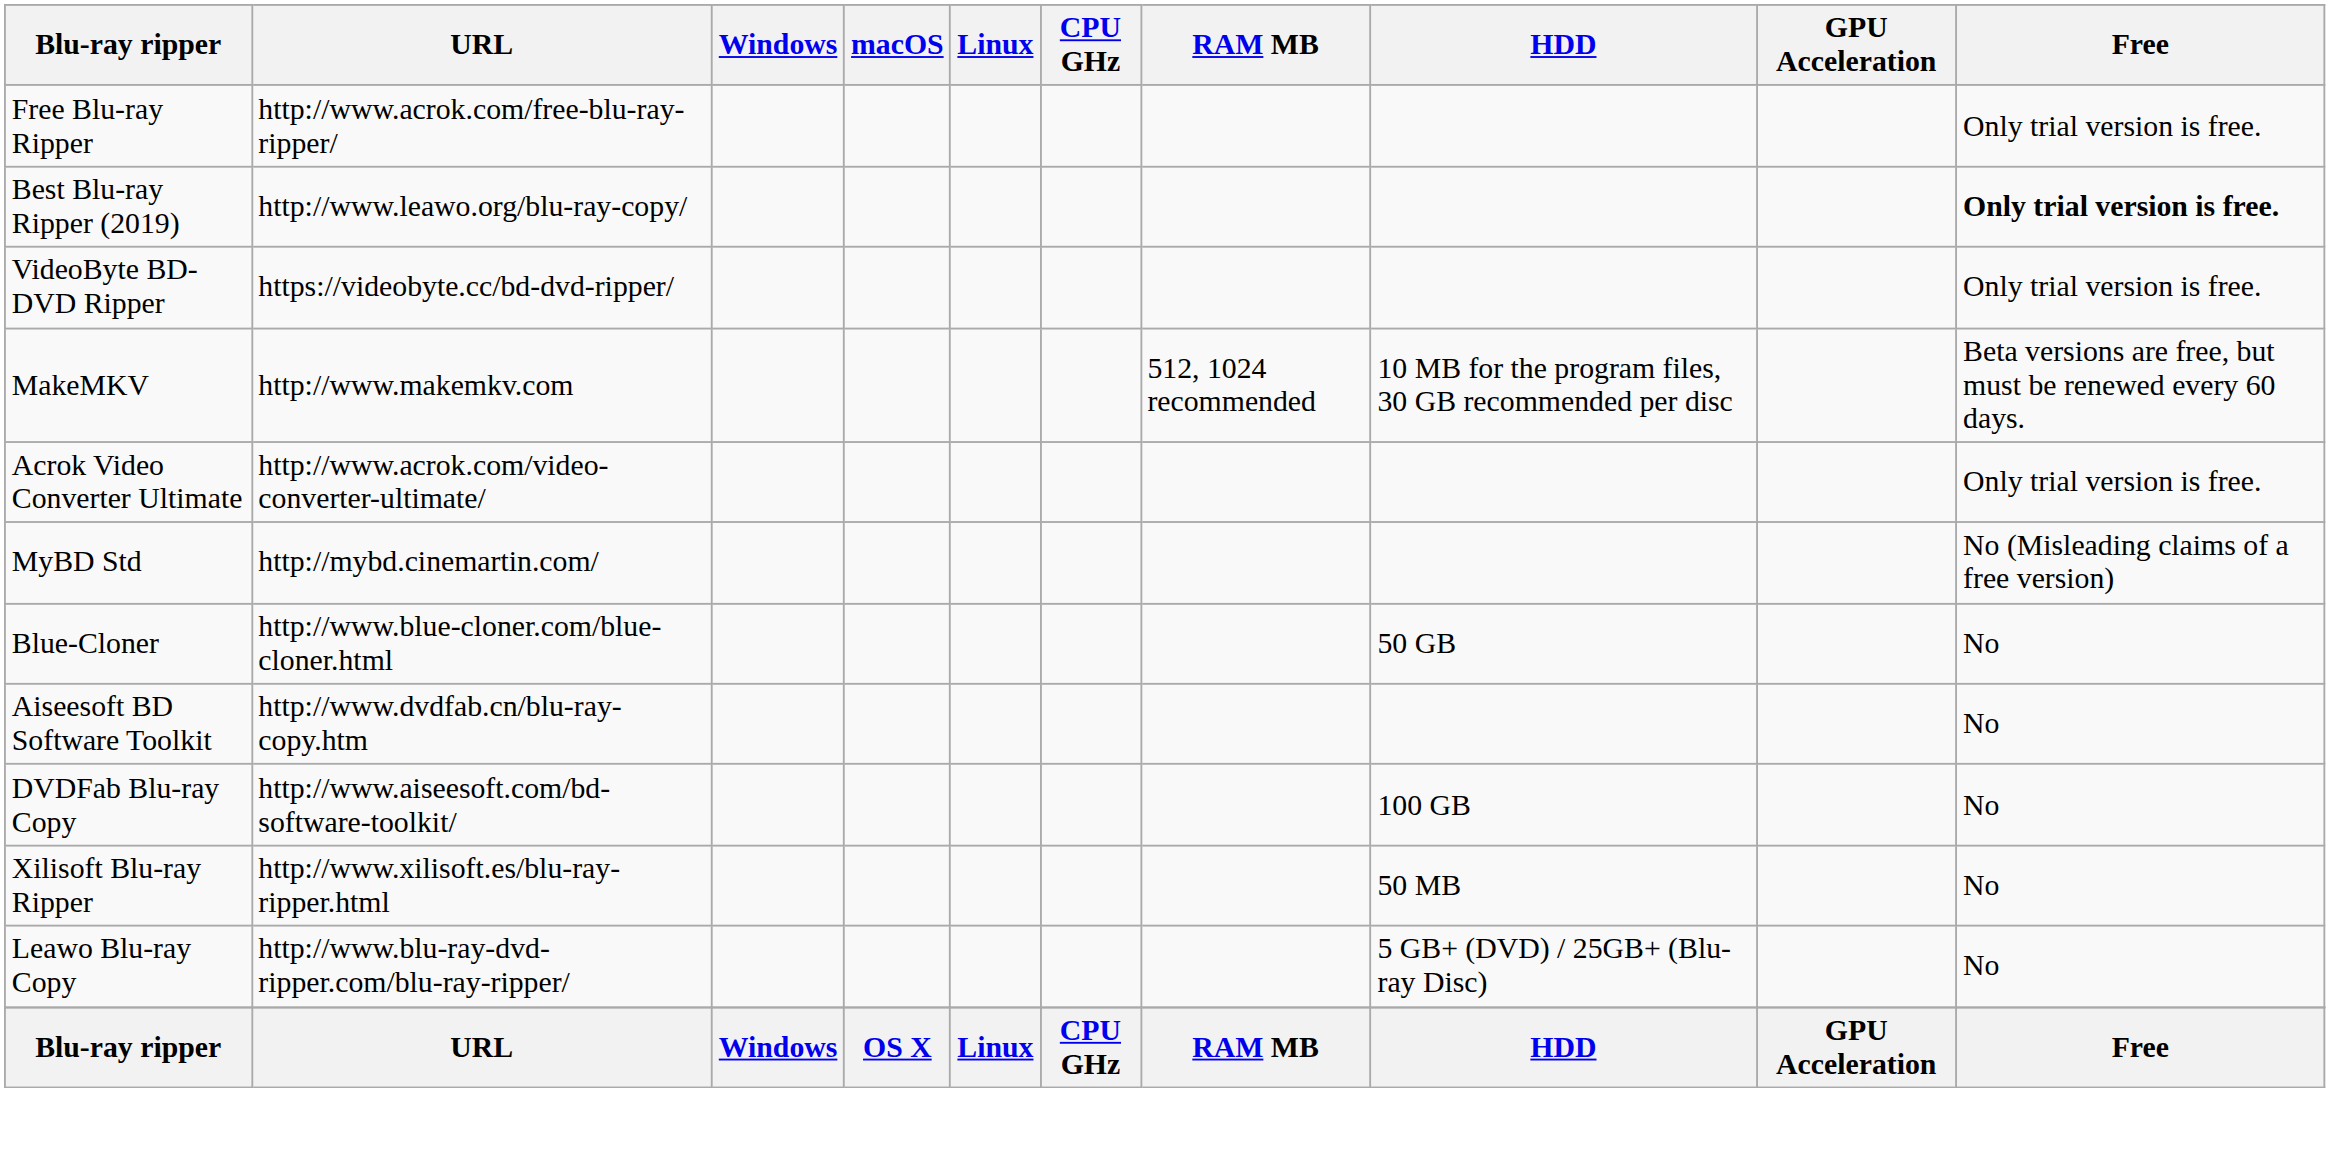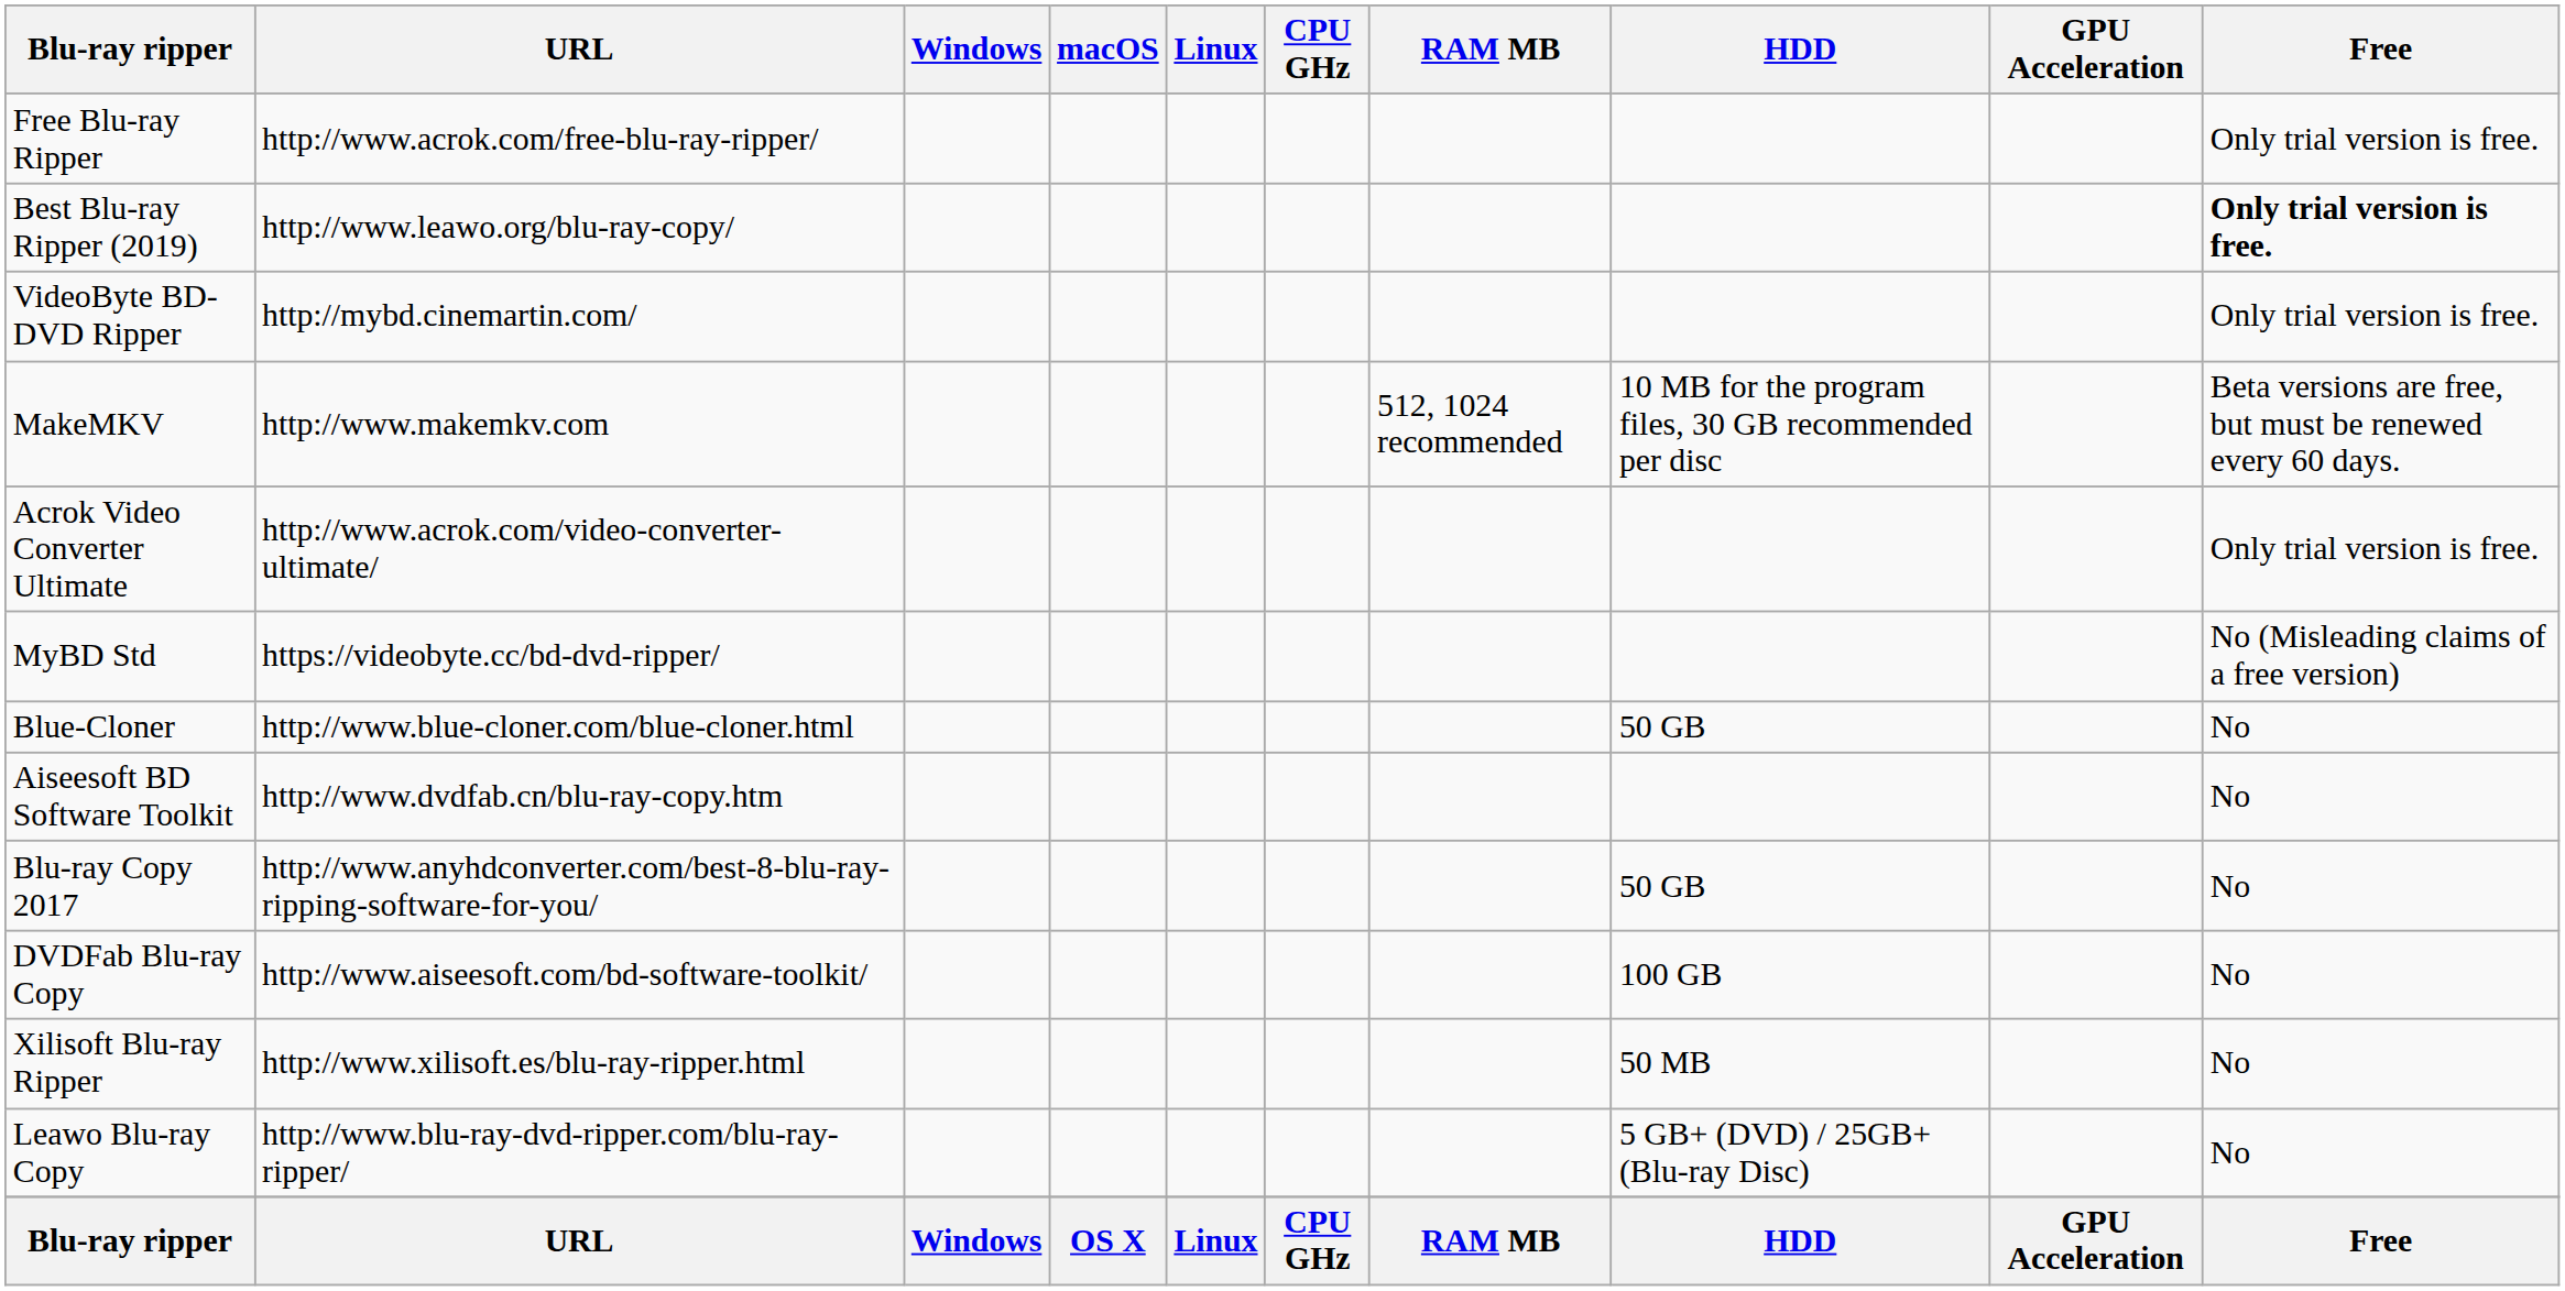 <table class="wikitable sortable">
 <tr>
 <th>Blu-ray ripper</th>
 <th>URL</th>
 <th><a href='#'>Windows</a></th>
 <th><a href='#'>macOS</a></th>
 <th><a href='#'>Linux</a></th>
 <th><a href='#'>CPU</a> GHz</th>
 <th><a href='#'>RAM</a> MB</th>
 <th><a href='#'>HDD</a></th>
 <th>GPU Acceleration</th>
 <th>Free</th>
 </tr>
 <tr>
 <td>Free Blu-ray Ripper</td>
 <td>http://www.acrok.com/free-blu-ray-ripper/</td>
 <td></td>
 <td></td>
 <td></td>
 <td></td>
 <td></td>
 <td></td>
 <td></td>
 <td>Only trial version is free.</td>
 </tr>
 <tr>
 <td>Best Blu-ray Ripper (2019)</td>
 <td>http://www.leawo.org/blu-ray-copy/</td>
 <td></td>
 <td></td>
 <td></td>
 <td></td>
 <td></td>
 <td></td>
 <td></td>
 <td><strong>Only trial version is free.</strong></td>
 </tr>
 <tr>
 <td>VideoByte BD-DVD Ripper</td>
-<td>https://videobyte.cc/bd-dvd-ripper/</td>
+<td>http://mybd.cinemartin.com/</td>
 <td></td>
 <td></td>
 <td></td>
 <td></td>
 <td></td>
 <td></td>
 <td></td>
 <td>Only trial version is free.</td>
 </tr>
 <tr>
 <td>MakeMKV</td>
 <td>http://www.makemkv.com</td>
 <td></td>
 <td></td>
 <td></td>
 <td></td>
 <td>512, 1024 recommended</td>
 <td>10 MB for the program files, 30 GB recommended per disc</td>
 <td></td>
 <td>Beta versions are free, but must be renewed every 60 days.</td>
 </tr>
 <tr>
 <td>Acrok Video Converter Ultimate</td>
 <td>http://www.acrok.com/video-converter-ultimate/</td>
 <td></td>
 <td></td>
 <td></td>
 <td></td>
 <td></td>
 <td></td>
 <td></td>
 <td>Only trial version is free.</td>
 </tr>
 <tr>
 <td>MyBD Std</td>
-<td>http://mybd.cinemartin.com/</td>
+<td>https://videobyte.cc/bd-dvd-ripper/</td>
 <td></td>
 <td></td>
 <td></td>
 <td></td>
 <td></td>
 <td></td>
 <td></td>
 <td>No (Misleading claims of a free version)</td>
 </tr>
 <tr>
 <td>Blue-Cloner</td>
 <td>http://www.blue-cloner.com/blue-cloner.html</td>
 <td></td>
 <td></td>
 <td></td>
 <td></td>
 <td></td>
 <td>50 GB</td>
 <td></td>
 <td>No</td>
 </tr>
 <tr>
 <td>Aiseesoft BD Software Toolkit</td>
 <td>http://www.dvdfab.cn/blu-ray-copy.htm</td>
 <td></td>
 <td></td>
 <td></td>
 <td></td>
 <td></td>
 <td></td>
+<td></td>
+<td>No</td>
+</tr>
+<tr>
+<td>Blu-ray Copy 2017</td>
+<td>http://www.anyhdconverter.com/best-8-blu-ray-ripping-software-for-you/</td>
+<td></td>
+<td></td>
+<td></td>
+<td></td>
+<td></td>
+<td>50 GB</td>
 <td></td>
 <td>No</td>
 </tr>
 <tr>
 <td>DVDFab Blu-ray Copy</td>
 <td>http://www.aiseesoft.com/bd-software-toolkit/</td>
 <td></td>
 <td></td>
 <td></td>
 <td></td>
 <td></td>
 <td>100 GB</td>
 <td></td>
 <td>No</td>
 </tr>
 <tr>
 <td>Xilisoft Blu-ray Ripper</td>
 <td>http://www.xilisoft.es/blu-ray-ripper.html</td>
 <td></td>
 <td></td>
 <td></td>
 <td></td>
 <td></td>
 <td>50 MB</td>
 <td></td>
 <td>No</td>
 </tr>
 <tr>
 <td>Leawo Blu-ray Copy</td>
 <td>http://www.blu-ray-dvd-ripper.com/blu-ray-ripper/</td>
 <td></td>
 <td></td>
 <td></td>
 <td></td>
 <td></td>
 <td>5 GB+ (DVD) / 25GB+ (Blu-ray Disc)</td>
 <td></td>
 <td>No</td>
 </tr>
 <tr>
 </tr>
 <tr class="sortbottom">
 <th>Blu-ray ripper</th>
 <th>URL</th>
 <th><a href='#'>Windows</a></th>
 <th><a href='#'>OS X</a></th>
 <th><a href='#'>Linux</a></th>
 <th><a href='#'>CPU</a> GHz</th>
 <th><a href='#'>RAM</a> MB</th>
 <th><a href='#'>HDD</a></th>
 <th>GPU Acceleration</th>
 <th>Free</th>
 </tr>
 </table>
